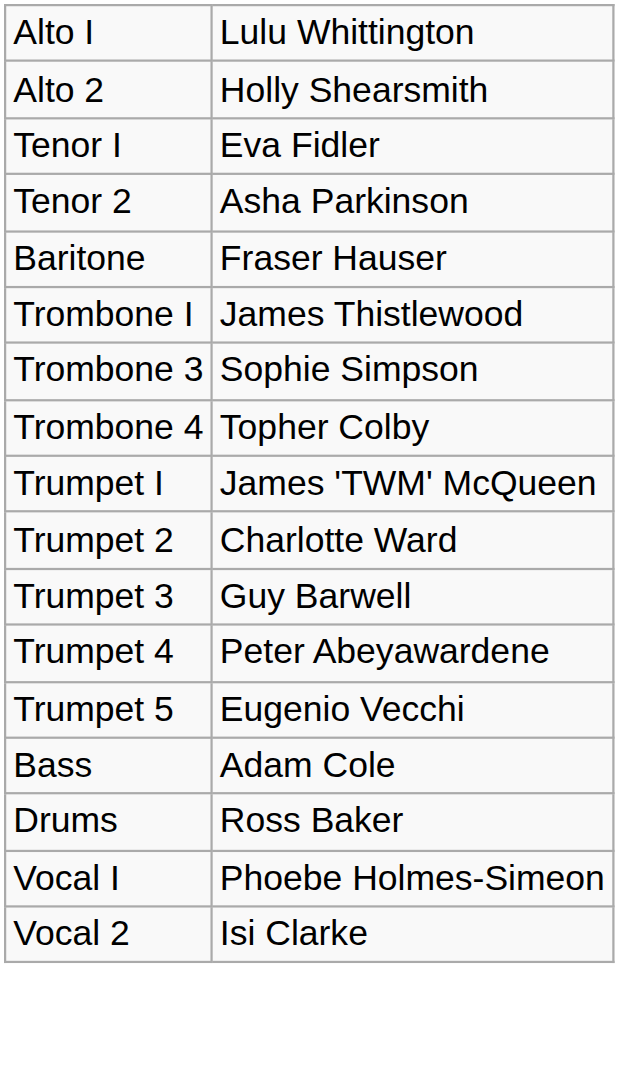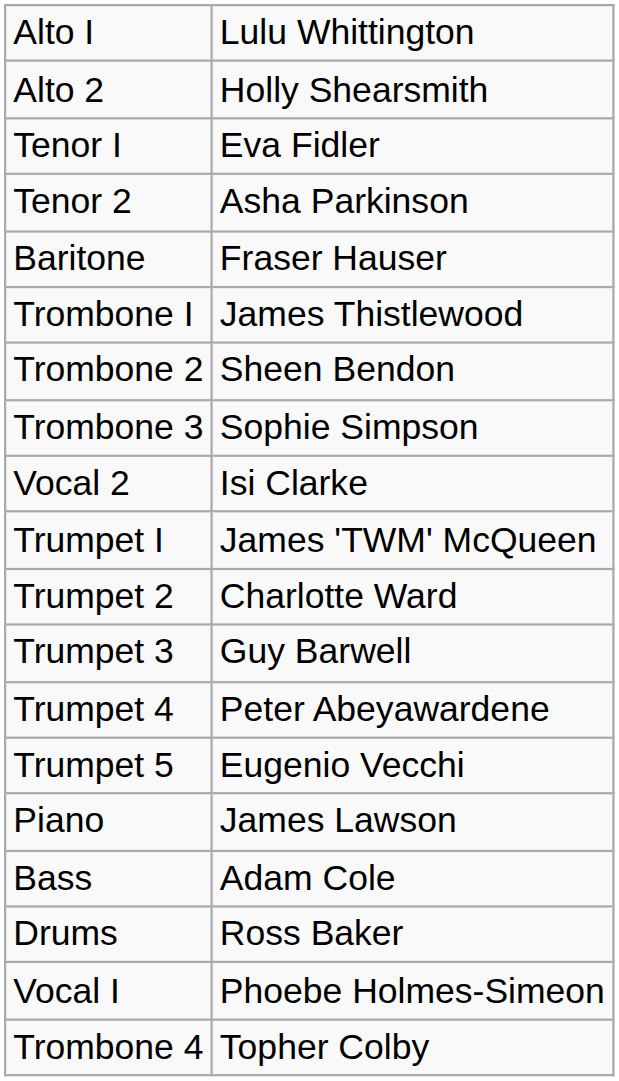 <table class="wikitable">
 <tr>
 <td>Alto I</td>
 <td>Lulu Whittington</td>
 </tr>
 <tr>
 <td>Alto 2</td>
 <td>Holly Shearsmith</td>
 </tr>
 <tr>
 <td>Tenor I</td>
 <td>Eva Fidler</td>
 </tr>
 <tr>
 <td>Tenor 2</td>
 <td>Asha Parkinson</td>
 </tr>
 <tr>
 <td>Baritone</td>
 <td>Fraser Hauser</td>
 </tr>
 <tr>
 <td>Trombone I</td>
 <td>James Thistlewood</td>
 </tr>
 <tr>
+<td>Trombone 2</td>
+<td>Sheen Bendon</td>
+</tr>
+<tr>
 <td>Trombone 3</td>
 <td>Sophie Simpson</td>
 </tr>
 <tr>
-<td>Trombone 4</td>
-<td>Topher Colby</td>
+<td>Vocal 2</td>
+<td>Isi Clarke</td>
 </tr>
 <tr>
 <td>Trumpet I</td>
 <td>James 'TWM' McQueen</td>
 </tr>
 <tr>
 <td>Trumpet 2</td>
 <td>Charlotte Ward</td>
 </tr>
 <tr>
 <td>Trumpet 3</td>
 <td>Guy Barwell</td>
 </tr>
 <tr>
 <td>Trumpet 4</td>
 <td>Peter Abeyawardene</td>
 </tr>
 <tr>
 <td>Trumpet 5</td>
 <td>Eugenio Vecchi</td>
 </tr>
 <tr>
+<td>Piano</td>
+<td>James Lawson</td>
+</tr>
+<tr>
 <td>Bass</td>
 <td>Adam Cole</td>
 </tr>
 <tr>
 <td>Drums</td>
 <td>Ross Baker</td>
 </tr>
 <tr>
 <td>Vocal I</td>
 <td>Phoebe Holmes-Simeon</td>
 </tr>
 <tr>
-<td>Vocal 2</td>
-<td>Isi Clarke</td>
+<td>Trombone 4</td>
+<td>Topher Colby</td>
 </tr>
 </table>
